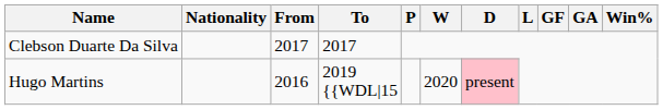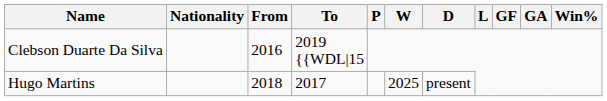 <table class="wikitable plainrowheaders sortable" style="text-align:center">
 <tr>
 <th>Name</th>
 <th>Nationality</th>
 <th>From</th>
 <th class="unsortable">To</th>
 <th>P</th>
 <th>W</th>
 <th>D</th>
 <th>L</th>
 <th>GF</th>
 <th>GA</th>
 <th>Win%</th>
 </tr>
 <tr>
 <td scope=row style=text-align:left>Clebson Duarte Da Silva</td>
 <td align=left></td>
-<td align=left>2017</td>
-<td align=left>2017<br></td>
+<td align=left>2016</td>
+<td align=left>2019<br>{{WDL|15</td>
 </tr>
 <tr>
 <td scope=row style=text-align:left>Hugo Martins</td>
 <td align=left></td>
-<td align=left>2016</td>
-<td align=left>2019<br>{{WDL|15</td>
+<td align=left>2018</td>
+<td align=left>2017<br></td>
 <td align=left></td>
-<td align=left>2020</td>
-<td align=left style="background: pink;">present<br></td>
+<td align=left>2025</td>
+<td align=left>present<br></td>
 </tr>
 </table>
